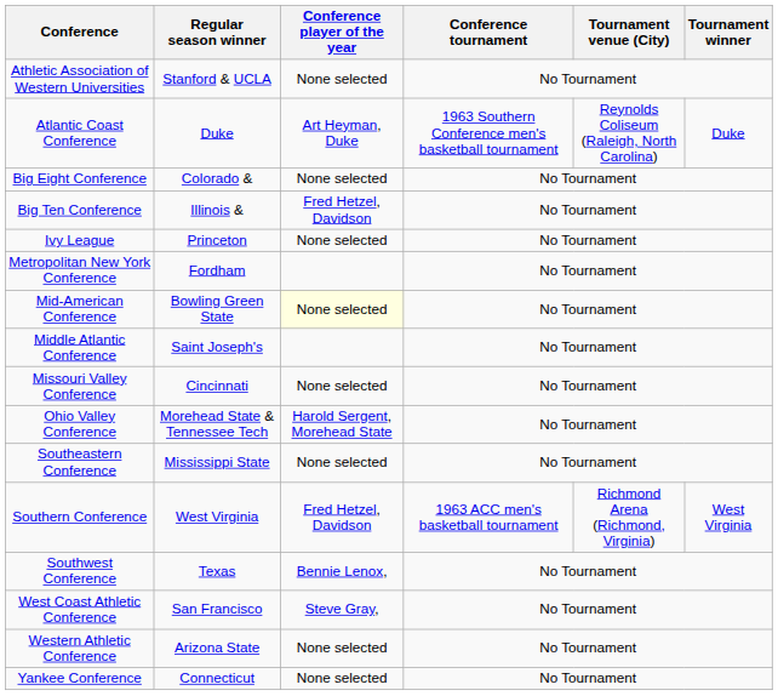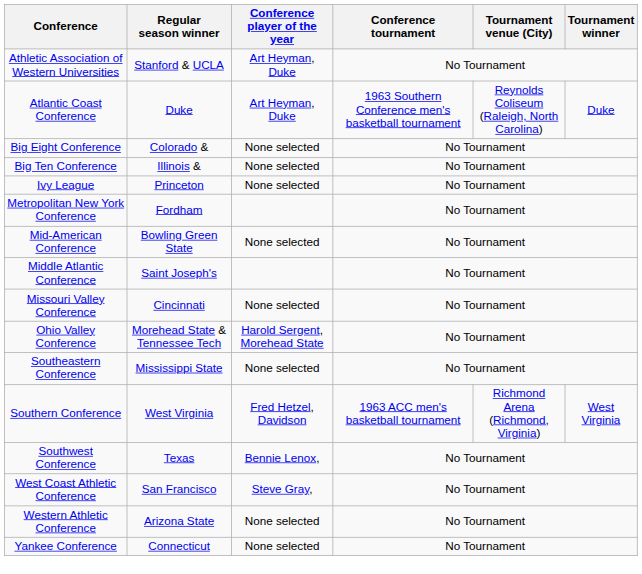 <table class="wikitable" style="text-align:center;">
 <tr>
 <th>Conference</th>
 <th>Regular <br> season winner</th>
 <th><a href='#'>Conference <br> player of the year</a></th>
 <th>Conference <br> tournament</th>
 <th>Tournament <br> venue (City)</th>
 <th>Tournament <br> winner</th>
 </tr>
 <tr>
 <td><a href='#'>Athletic Association of Western Universities</a></td>
 <td><a href='#'>Stanford</a> & <a href='#'>UCLA</a></td>
-<td>None selected</td>
+<td><a href='#'>Art Heyman</a>,<br><a href='#'>Duke</a></td>
 <td colspan=3>No Tournament</td>
 </tr>
 <tr>
 <td><a href='#'>Atlantic Coast Conference</a></td>
 <td><a href='#'>Duke</a></td>
 <td><a href='#'>Art Heyman</a>,<br><a href='#'>Duke</a></td>
 <td><a href='#'>1963 Southern Conference men's basketball tournament</a></td>
 <td><a href='#'>Reynolds Coliseum</a><br>(<a href='#'>Raleigh, North Carolina</a>)</td>
 <td><a href='#'>Duke</a></td>
 </tr>
 <tr>
 <td><a href='#'>Big Eight Conference</a></td>
 <td><a href='#'>Colorado</a> & </td>
 <td>None selected</td>
 <td colspan=3>No Tournament</td>
 </tr>
 <tr>
 <td><a href='#'>Big Ten Conference</a></td>
 <td><a href='#'>Illinois</a> & </td>
-<td><a href='#'>Fred Hetzel</a>, <a href='#'>Davidson</a></td>
+<td>None selected</td>
 <td colspan=3>No Tournament</td>
 </tr>
 <tr>
 <td><a href='#'>Ivy League</a></td>
 <td><a href='#'>Princeton</a></td>
 <td>None selected</td>
 <td colspan=3>No Tournament</td>
 </tr>
 <tr>
 <td><a href='#'>Metropolitan New York Conference</a></td>
 <td><a href='#'>Fordham</a></td>
 <td></td>
 <td colspan=3>No Tournament</td>
 </tr>
 <tr>
 <td><a href='#'>Mid-American Conference</a></td>
 <td><a href='#'>Bowling Green State</a></td>
-<td style="background: lightyellow;">None selected</td>
+<td>None selected</td>
 <td colspan=3>No Tournament</td>
 </tr>
 <tr>
 <td><a href='#'>Middle Atlantic Conference</a></td>
 <td><a href='#'>Saint Joseph's</a></td>
 <td></td>
 <td colspan=3>No Tournament</td>
 </tr>
 <tr>
 <td><a href='#'>Missouri Valley Conference</a></td>
 <td><a href='#'>Cincinnati</a></td>
 <td>None selected</td>
 <td colspan=3>No Tournament</td>
 </tr>
 <tr>
 <td><a href='#'>Ohio Valley Conference</a></td>
 <td><a href='#'>Morehead State</a> & <a href='#'>Tennessee Tech</a></td>
 <td><a href='#'>Harold Sergent</a>, <a href='#'>Morehead State</a></td>
 <td colspan=3>No Tournament</td>
 </tr>
 <tr>
 <td><a href='#'>Southeastern Conference</a></td>
 <td><a href='#'>Mississippi State</a></td>
 <td>None selected</td>
 <td colspan=3>No Tournament</td>
 </tr>
 <tr>
 <td><a href='#'>Southern Conference</a></td>
 <td><a href='#'>West Virginia</a></td>
 <td><a href='#'>Fred Hetzel</a>, <a href='#'>Davidson</a></td>
 <td><a href='#'>1963 ACC men's basketball tournament</a></td>
 <td><a href='#'>Richmond Arena</a><br>(<a href='#'>Richmond, Virginia</a>)</td>
 <td><a href='#'>West Virginia</a></td>
 </tr>
 <tr>
 <td><a href='#'>Southwest Conference</a></td>
 <td><a href='#'>Texas</a></td>
 <td><a href='#'>Bennie Lenox</a>, </td>
 <td colspan=3>No Tournament</td>
 </tr>
 <tr>
 <td><a href='#'>West Coast Athletic Conference</a></td>
 <td><a href='#'>San Francisco</a></td>
 <td><a href='#'>Steve Gray</a>, </td>
 <td colspan=3>No Tournament</td>
 </tr>
 <tr>
 <td><a href='#'>Western Athletic Conference</a></td>
 <td><a href='#'>Arizona State</a></td>
 <td>None selected</td>
 <td colspan=3>No Tournament</td>
 </tr>
 <tr>
 <td><a href='#'>Yankee Conference</a></td>
 <td><a href='#'>Connecticut</a></td>
 <td>None selected</td>
 <td colspan=3>No Tournament</td>
 </tr>
 </table>
